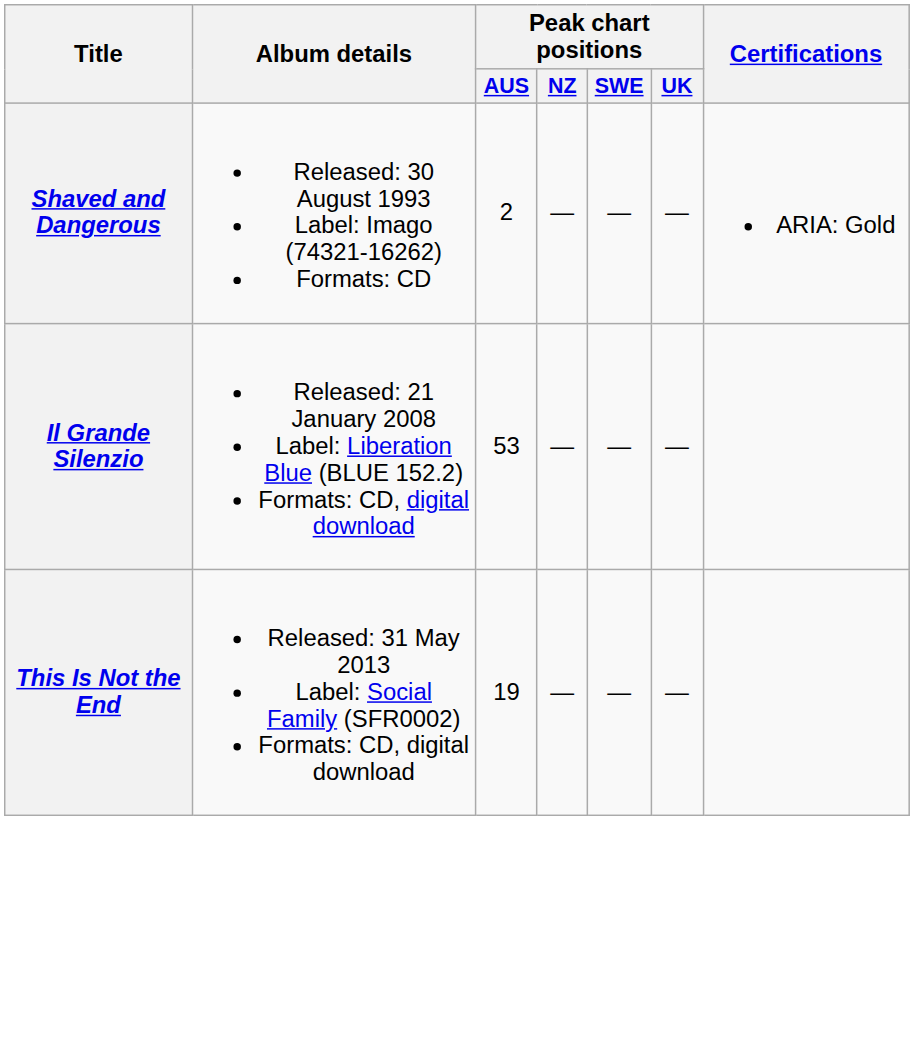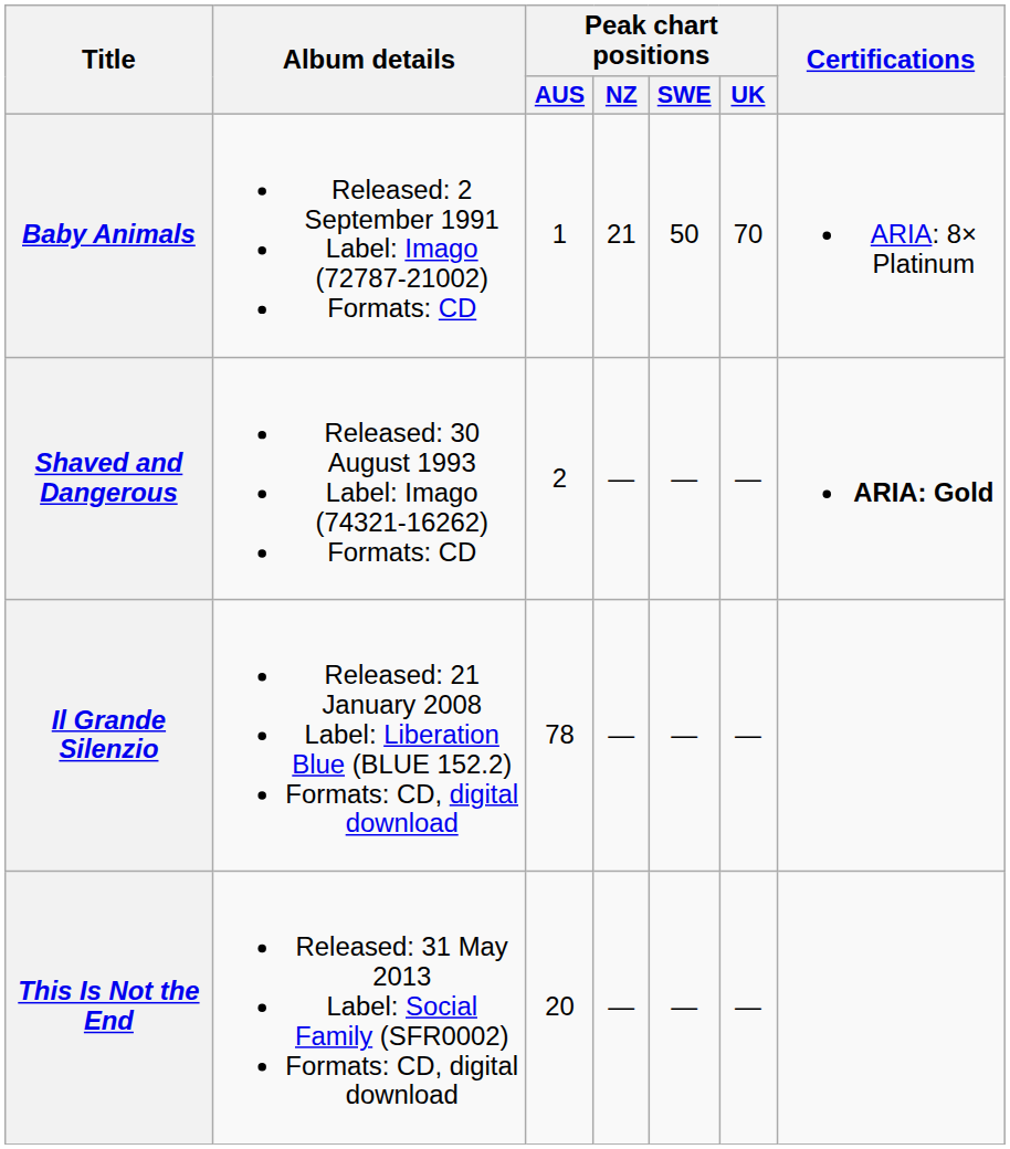 <table class="wikitable plainrowheaders" style="text-align:center;" border="1">
 <tr>
 <th scope="col" rowspan="2" style="width:12em;">Title</th>
 <th scope="col" rowspan="2" style="width:20em;">Album details</th>
 <th scope="col" colspan="4">Peak chart positions</th>
 <th scope="col" rowspan="2" style="width:12em;"><a href='#'>Certifications</a></th>
 </tr>
 <tr>
 <th scope="col" style="width:3em;font-size:90%;"><a href='#'>AUS</a><br></th>
 <th scope="col" style="width:3em;font-size:90%;"><a href='#'>NZ</a><br></th>
 <th scope="col" style="width:3em;font-size:90%;"><a href='#'>SWE</a><br></th>
 <th scope="col" style="width:3em;font-size:90%;"><a href='#'>UK</a><br></th>
 </tr>
 <tr>
+<th scope="row"><em><a href='#'>Baby Animals</a></em></th>
+<td><br><ul><li>Released: 2 September 1991</li><li>Label: <a href='#'>Imago</a> (72787-21002)</li><li>Formats: <a href='#'>CD</a></li></ul></td>
+<td>1</td>
+<td>21</td>
+<td>50</td>
+<td>70</td>
+<td><br><ul><li><a href='#'>ARIA</a>: 8× Platinum</li></ul></td>
+</tr>
+<tr>
 <th scope="row"><em><a href='#'>Shaved and Dangerous</a></em></th>
 <td><br><ul><li>Released: 30 August 1993</li><li>Label: Imago (74321-16262)</li><li>Formats: CD</li></ul></td>
 <td>2</td>
 <td>—</td>
 <td>—</td>
 <td>—</td>
-<td><br><ul><li>ARIA: Gold</li></ul></td>
+<td><strong><br><ul><li>ARIA: Gold</li></ul></strong></td>
 </tr>
 <tr>
 <th scope="row"><em><a href='#'>Il Grande Silenzio</a></em></th>
 <td><br><ul><li>Released: 21 January 2008</li><li>Label: <a href='#'>Liberation Blue</a> (BLUE 152.2)</li><li>Formats: CD, <a href='#'>digital download</a></li></ul></td>
-<td>53</td>
+<td>78</td>
 <td>—</td>
 <td>—</td>
 <td>—</td>
 <td></td>
 </tr>
 <tr>
 <th scope="row"><em><a href='#'>This Is Not the End</a></em></th>
 <td><br><ul><li>Released: 31 May 2013</li><li>Label: <a href='#'>Social Family</a> (SFR0002)</li><li>Formats: CD, digital download</li></ul></td>
-<td>19</td>
+<td>20</td>
 <td>—</td>
 <td>—</td>
 <td>—</td>
 <td></td>
 </tr>
 </table>
